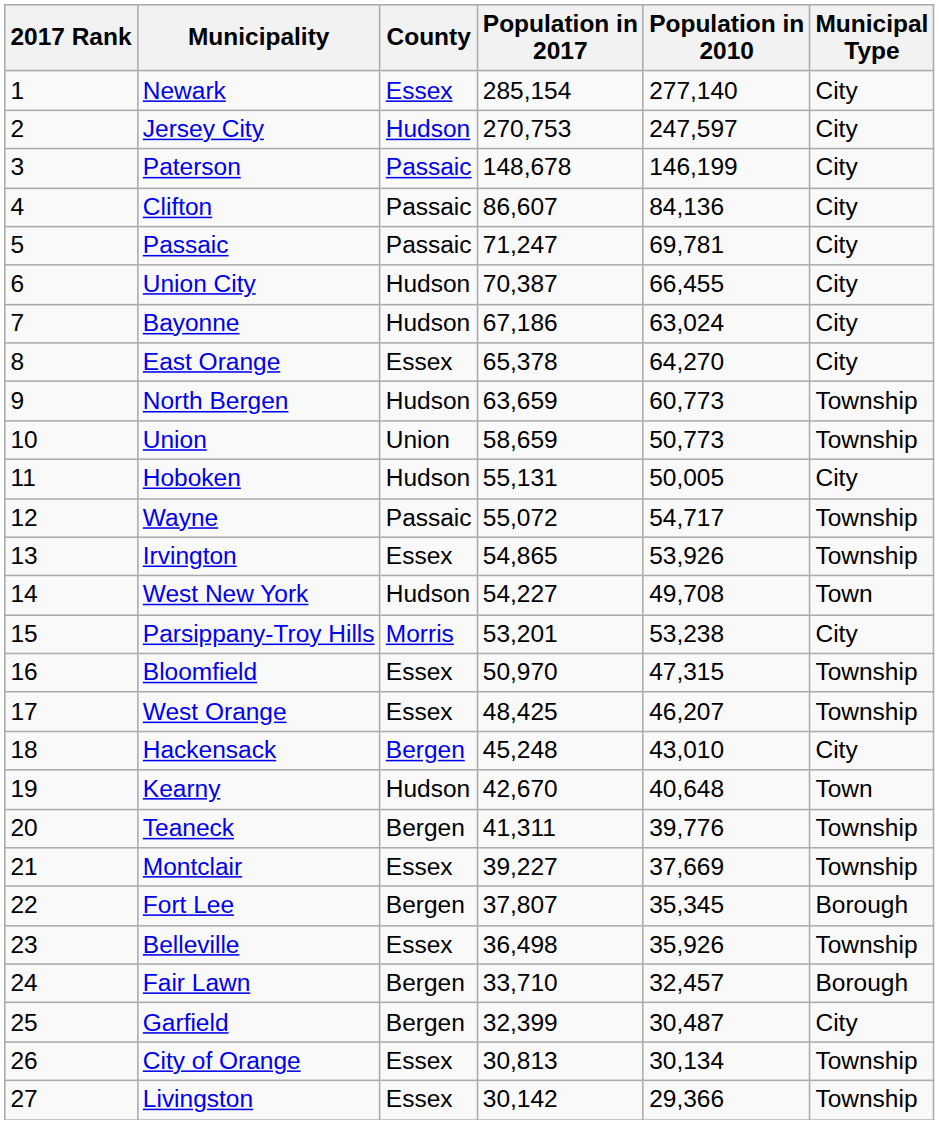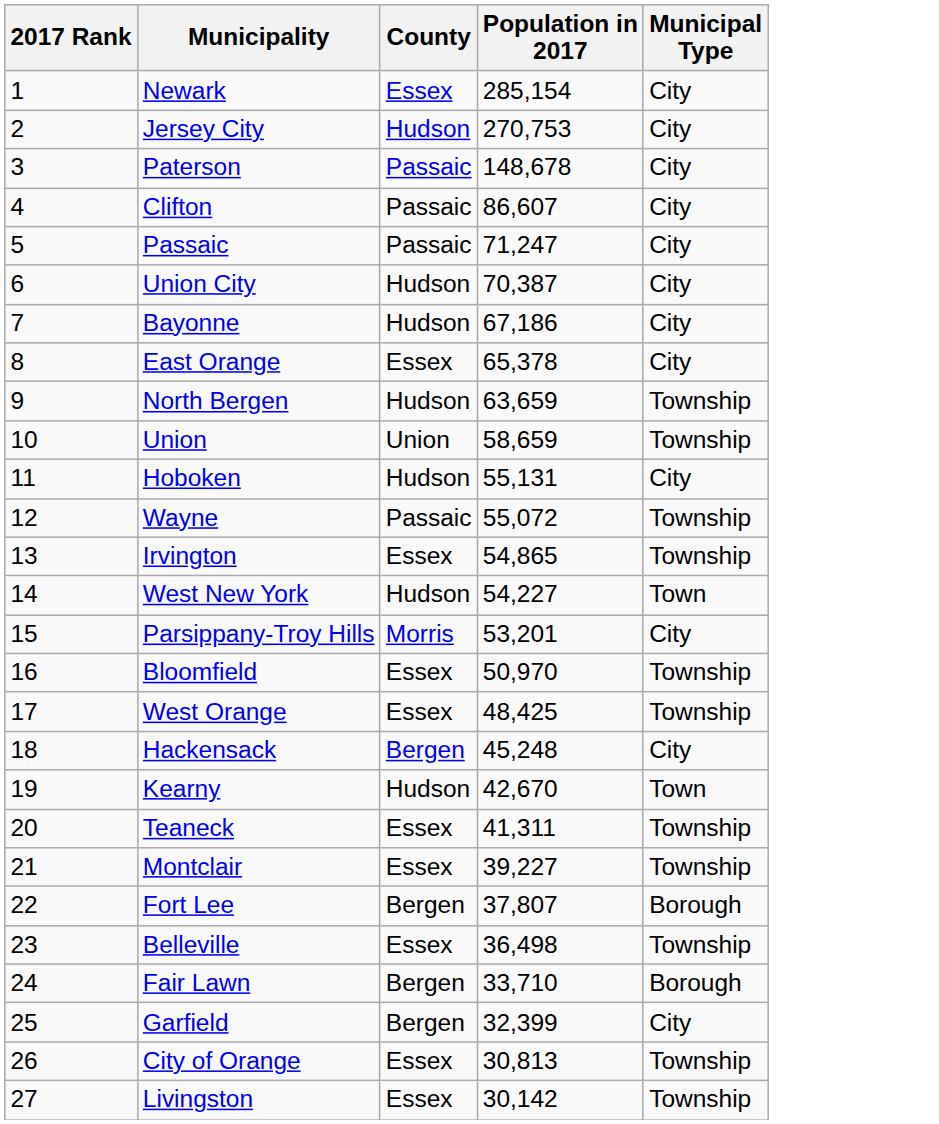 <table class="wikitable sortable">
 <tr>
 <th>2017 Rank</th>
 <th>Municipality</th>
 <th>County</th>
 <th>Population in<br>2017</th>
-<th>Population in<br>2010</th>
 <th>Municipal<br>Type</th>
 </tr>
 <tr>
 <td>1</td>
 <td><a href='#'>Newark</a></td>
 <td><a href='#'>Essex</a></td>
 <td>285,154</td>
-<td>277,140</td>
 <td>City</td>
 </tr>
 <tr>
 <td>2</td>
 <td><a href='#'>Jersey City</a></td>
 <td><a href='#'>Hudson</a></td>
 <td>270,753</td>
-<td>247,597</td>
 <td>City</td>
 </tr>
 <tr>
 <td>3</td>
 <td><a href='#'>Paterson</a></td>
 <td><a href='#'>Passaic</a></td>
 <td>148,678</td>
-<td>146,199</td>
 <td>City</td>
 </tr>
 <tr>
 <td>4</td>
 <td><a href='#'>Clifton</a></td>
 <td>Passaic</td>
 <td>86,607</td>
-<td>84,136</td>
 <td>City</td>
 </tr>
 <tr>
 <td>5</td>
 <td><a href='#'>Passaic</a></td>
 <td>Passaic</td>
 <td>71,247</td>
-<td>69,781</td>
 <td>City</td>
 </tr>
 <tr>
 <td>6</td>
 <td><a href='#'>Union City</a></td>
 <td>Hudson</td>
 <td>70,387</td>
-<td>66,455</td>
 <td>City</td>
 </tr>
 <tr>
 <td>7</td>
 <td><a href='#'>Bayonne</a></td>
 <td>Hudson</td>
 <td>67,186</td>
-<td>63,024</td>
 <td>City</td>
 </tr>
 <tr>
 <td>8</td>
 <td><a href='#'>East Orange</a></td>
 <td>Essex</td>
 <td>65,378</td>
-<td>64,270</td>
 <td>City</td>
 </tr>
 <tr>
 <td>9</td>
 <td><a href='#'>North Bergen</a></td>
 <td>Hudson</td>
 <td>63,659</td>
-<td>60,773</td>
 <td>Township</td>
 </tr>
 <tr>
 <td>10</td>
 <td><a href='#'>Union</a></td>
 <td>Union</td>
 <td>58,659</td>
-<td>50,773</td>
 <td>Township</td>
 </tr>
 <tr>
 <td>11</td>
 <td><a href='#'>Hoboken</a></td>
 <td>Hudson</td>
 <td>55,131</td>
-<td>50,005</td>
 <td>City</td>
 </tr>
 <tr>
 <td>12</td>
 <td><a href='#'>Wayne</a></td>
 <td>Passaic</td>
 <td>55,072</td>
-<td>54,717</td>
 <td>Township</td>
 </tr>
 <tr>
 <td>13</td>
 <td><a href='#'>Irvington</a></td>
 <td>Essex</td>
 <td>54,865</td>
-<td>53,926</td>
 <td>Township</td>
 </tr>
 <tr>
 <td>14</td>
 <td><a href='#'>West New York</a></td>
 <td>Hudson</td>
 <td>54,227</td>
-<td>49,708</td>
 <td>Town</td>
 </tr>
 <tr>
 <td>15</td>
 <td><a href='#'>Parsippany-Troy Hills</a></td>
 <td><a href='#'>Morris</a></td>
 <td>53,201</td>
-<td>53,238</td>
 <td>City</td>
 </tr>
 <tr>
 <td>16</td>
 <td><a href='#'>Bloomfield</a></td>
 <td>Essex</td>
 <td>50,970</td>
-<td>47,315</td>
 <td>Township</td>
 </tr>
 <tr>
 <td>17</td>
 <td><a href='#'>West Orange</a></td>
 <td>Essex</td>
 <td>48,425</td>
-<td>46,207</td>
 <td>Township</td>
 </tr>
 <tr>
 <td>18</td>
 <td><a href='#'>Hackensack</a></td>
 <td><a href='#'>Bergen</a></td>
 <td>45,248</td>
-<td>43,010</td>
 <td>City</td>
 </tr>
 <tr>
 <td>19</td>
 <td><a href='#'>Kearny</a></td>
 <td>Hudson</td>
 <td>42,670</td>
-<td>40,648</td>
 <td>Town</td>
 </tr>
 <tr>
 <td>20</td>
 <td><a href='#'>Teaneck</a></td>
-<td>Bergen</td>
+<td>Essex</td>
 <td>41,311</td>
-<td>39,776</td>
 <td>Township</td>
 </tr>
 <tr>
 <td>21</td>
 <td><a href='#'>Montclair</a></td>
 <td>Essex</td>
 <td>39,227</td>
-<td>37,669</td>
 <td>Township</td>
 </tr>
 <tr>
 <td>22</td>
 <td><a href='#'>Fort Lee</a></td>
 <td>Bergen</td>
 <td>37,807</td>
-<td>35,345</td>
 <td>Borough</td>
 </tr>
 <tr>
 <td>23</td>
 <td><a href='#'>Belleville</a></td>
 <td>Essex</td>
 <td>36,498</td>
-<td>35,926</td>
 <td>Township</td>
 </tr>
 <tr>
 <td>24</td>
 <td><a href='#'>Fair Lawn</a></td>
 <td>Bergen</td>
 <td>33,710</td>
-<td>32,457</td>
 <td>Borough</td>
 </tr>
 <tr>
 <td>25</td>
 <td><a href='#'>Garfield</a></td>
 <td>Bergen</td>
 <td>32,399</td>
-<td>30,487</td>
 <td>City</td>
 </tr>
 <tr>
 <td>26</td>
 <td><a href='#'>City of Orange</a></td>
 <td>Essex</td>
 <td>30,813</td>
-<td>30,134</td>
 <td>Township</td>
 </tr>
 <tr>
 <td>27</td>
 <td><a href='#'>Livingston</a></td>
 <td>Essex</td>
 <td>30,142</td>
-<td>29,366</td>
 <td>Township</td>
 </tr>
 </table>
